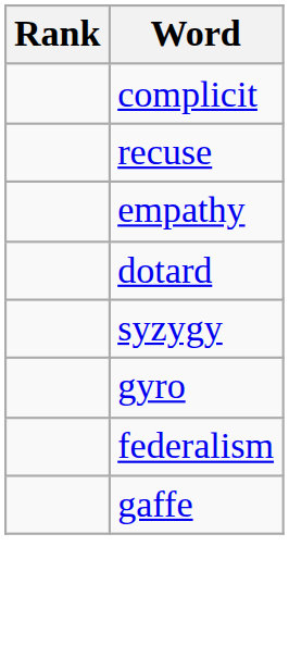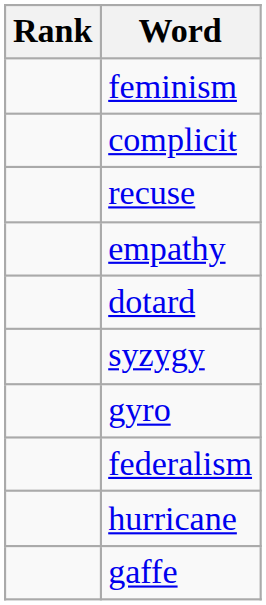 <table class="wikitable">
 <tr>
 <th>Rank</th>
 <th>Word</th>
+</tr>
+<tr>
+<td></td>
+<td><a href='#'>feminism</a></td>
 </tr>
 <tr>
 <td></td>
 <td><a href='#'>complicit</a></td>
 </tr>
 <tr>
 <td></td>
 <td><a href='#'>recuse</a></td>
 </tr>
 <tr>
 <td></td>
 <td><a href='#'>empathy</a></td>
 </tr>
 <tr>
 <td></td>
 <td><a href='#'>dotard</a></td>
 </tr>
 <tr>
 <td></td>
 <td><a href='#'>syzygy</a></td>
 </tr>
 <tr>
 <td></td>
 <td><a href='#'>gyro</a></td>
 </tr>
 <tr>
 <td></td>
 <td><a href='#'>federalism</a></td>
 </tr>
 <tr>
 <td></td>
+<td><a href='#'>hurricane</a></td>
+</tr>
+<tr>
+<td></td>
 <td><a href='#'>gaffe</a></td>
 </tr>
 </table>
